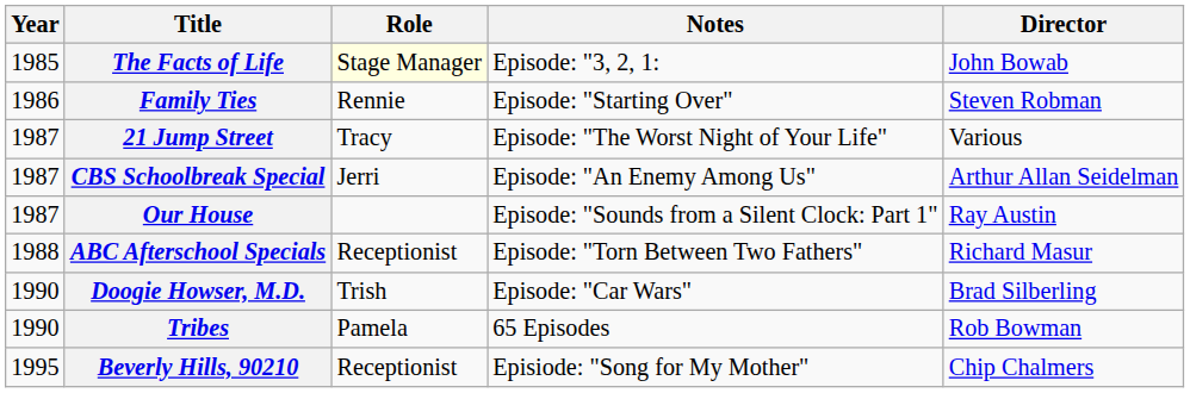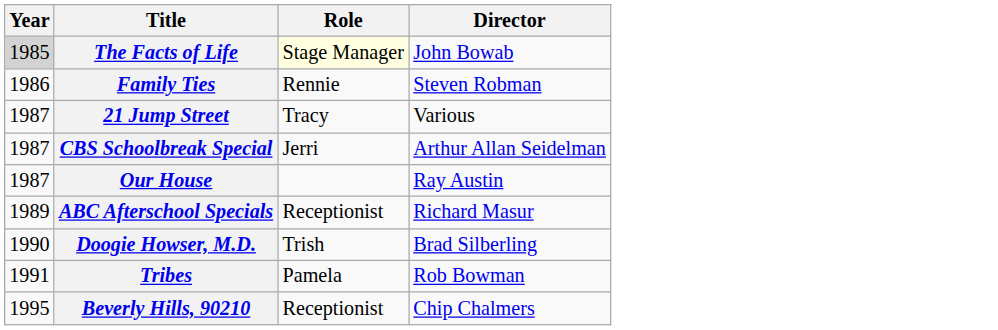 <table class="wikitable plainrowheaders sortable">
 <tr>
 <th scope="col">Year</th>
 <th scope="col">Title</th>
 <th scope="col">Role</th>
-<th scope="col" class="unsortable">Notes</th>
 <th scope="col">Director</th>
 </tr>
 <tr>
-<td>1985</td>
+<td style="background: lightgrey;">1985</td>
 <th scope="row"><em><a href='#'>The Facts of Life</a></em></th>
 <td style="background: lightyellow;">Stage Manager</td>
-<td>Episode: "3, 2, 1:</td>
 <td><a href='#'>John Bowab</a></td>
 </tr>
 <tr>
 <td>1986</td>
 <th scope="row"><em><a href='#'>Family Ties</a></em></th>
 <td>Rennie</td>
-<td>Episode: "Starting Over"</td>
 <td><a href='#'>Steven Robman</a></td>
 </tr>
 <tr>
 <td>1987</td>
 <th scope="row"><em><a href='#'>21 Jump Street</a></em></th>
 <td>Tracy</td>
-<td>Episode: "The Worst Night of Your Life"</td>
 <td>Various</td>
 </tr>
 <tr>
 <td>1987</td>
 <th scope="row"><em><a href='#'>CBS Schoolbreak Special</a></em></th>
 <td>Jerri</td>
-<td>Episode: "An Enemy Among Us"</td>
 <td><a href='#'>Arthur Allan Seidelman</a></td>
 </tr>
 <tr>
 <td>1987</td>
 <th scope="row"><em><a href='#'>Our House</a></em></th>
 <td></td>
-<td>Episode: "Sounds from a Silent Clock: Part 1"</td>
 <td><a href='#'>Ray Austin</a></td>
 </tr>
 <tr>
-<td>1988</td>
+<td>1989</td>
 <th scope="row"><em><a href='#'>ABC Afterschool Specials</a></em></th>
 <td>Receptionist</td>
-<td>Episode: "Torn Between Two Fathers"</td>
 <td><a href='#'>Richard Masur</a></td>
 </tr>
 <tr>
 <td>1990</td>
 <th scope="row"><em><a href='#'>Doogie Howser, M.D.</a></em></th>
 <td>Trish</td>
-<td>Episode: "Car Wars"</td>
 <td><a href='#'>Brad Silberling</a></td>
 </tr>
 <tr>
-<td>1990</td>
+<td>1991</td>
 <th scope="row"><em><a href='#'>Tribes</a></em></th>
 <td>Pamela</td>
-<td>65 Episodes</td>
 <td><a href='#'>Rob Bowman</a></td>
 </tr>
 <tr>
 <td>1995</td>
 <th scope="row"><em><a href='#'>Beverly Hills, 90210</a></em></th>
 <td>Receptionist</td>
-<td>Episiode: "Song for My Mother"</td>
 <td><a href='#'>Chip Chalmers</a></td>
 </tr>
 </table>
